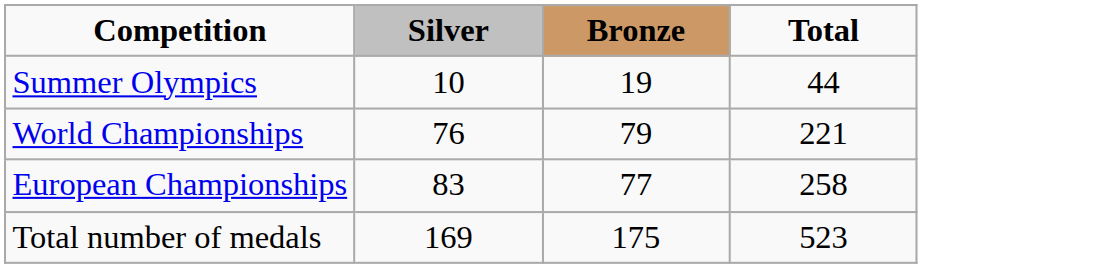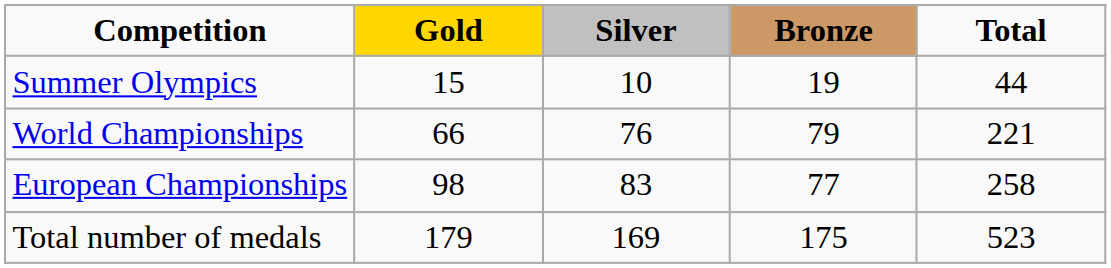 <table class="wikitable" style="text-align:center">
 <tr>
 <td><strong>Competition</strong></td>
+<td width=85 align=center bgcolor=gold><strong>Gold</strong></td>
 <td width=85 align=center bgcolor=silver><strong>Silver</strong></td>
 <td width=85 align=center bgcolor=cc9966><strong>Bronze</strong></td>
 <td width=85 align=center><strong>Total</strong></td>
 </tr>
 <tr>
 <td align=left><a href='#'>Summer Olympics</a></td>
+<td>15</td>
 <td>10</td>
 <td>19</td>
 <td>44</td>
 </tr>
 <tr>
 <td align=left><a href='#'>World Championships</a></td>
+<td>66</td>
 <td>76</td>
 <td>79</td>
 <td>221</td>
 </tr>
 <tr>
 <td align=left><a href='#'>European Championships</a></td>
+<td>98</td>
 <td>83</td>
 <td>77</td>
 <td>258</td>
 </tr>
 <tr>
 <td align=left>Total number of medals</td>
+<td>179</td>
 <td>169</td>
 <td>175</td>
 <td>523</td>
 </tr>
 </table>
